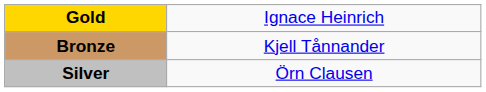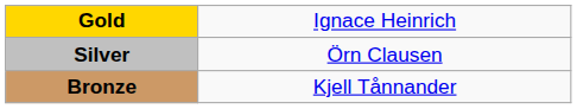 <table class="wikitable" style="text-align:center; " width="35%">
 <tr>
 <td bgcolor="gold"><strong>Gold</strong></td>
 <td><a href='#'>Ignace Heinrich</a><br>  <small><em></em></small></td>
 </tr>
 <tr>
+<td bgcolor="silver"><strong>Silver</strong></td>
+<td><a href='#'>Örn Clausen</a><br>  <small><em></em></small></td>
+</tr>
+<tr>
 <td bgcolor="CC9966"><strong>Bronze</strong></td>
 <td><a href='#'>Kjell Tånnander</a><br>  <small><em></em></small></td>
 </tr>
-<tr>
-<td bgcolor="silver"><strong>Silver</strong></td>
-<td><a href='#'>Örn Clausen</a><br>  <small><em></em></small></td>
-</tr>
 </table>
